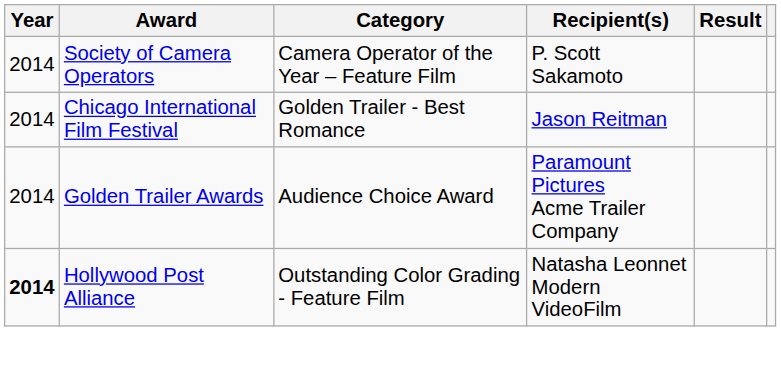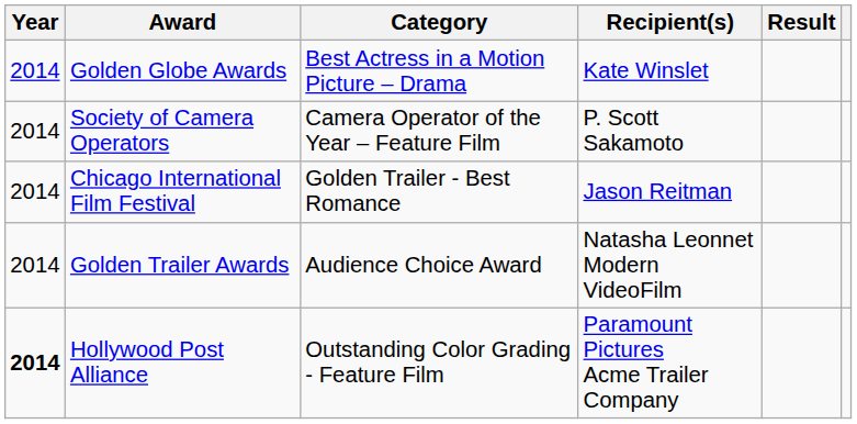 <table class="wikitable">
 <tr>
 <th>Year</th>
 <th>Award</th>
 <th>Category</th>
 <th>Recipient(s)</th>
 <th>Result</th>
 <th></th>
+</tr>
+<tr>
+<td><a href='#'>2014</a></td>
+<td><a href='#'>Golden Globe Awards</a></td>
+<td><a href='#'>Best Actress in a Motion Picture – Drama</a></td>
+<td><a href='#'>Kate Winslet</a></td>
+<td></td>
+<td></td>
 </tr>
 <tr>
 <td>2014</td>
 <td><a href='#'>Society of Camera Operators</a></td>
 <td>Camera Operator of the Year – Feature Film</td>
 <td>P. Scott Sakamoto</td>
 <td></td>
 <td></td>
 </tr>
 <tr>
 <td>2014</td>
 <td><a href='#'>Chicago International Film Festival</a></td>
 <td>Golden Trailer - Best Romance</td>
 <td><a href='#'>Jason Reitman</a></td>
 <td></td>
 <td></td>
 </tr>
 <tr>
 <td>2014</td>
 <td><a href='#'>Golden Trailer Awards</a></td>
 <td>Audience Choice Award</td>
-<td><a href='#'>Paramount Pictures</a><br>Acme Trailer Company</td>
+<td>Natasha Leonnet<br>Modern VideoFilm</td>
 <td></td>
 <td></td>
 </tr>
 <tr>
 <td><strong>2014</strong></td>
 <td><a href='#'>Hollywood Post Alliance</a></td>
 <td>Outstanding Color Grading - Feature Film</td>
-<td>Natasha Leonnet<br>Modern VideoFilm</td>
+<td><a href='#'>Paramount Pictures</a><br>Acme Trailer Company</td>
 <td></td>
 <td></td>
 </tr>
 </table>
